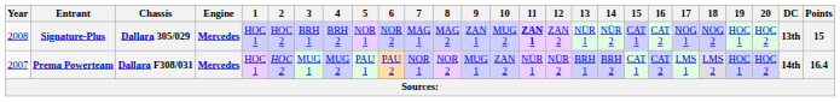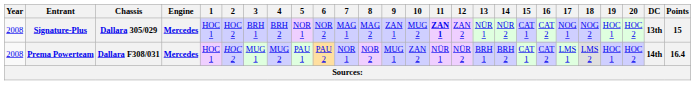 <table class="wikitable" style="text-align:center; font-size:85%">
 <tr>
 <th>Year</th>
 <th>Entrant</th>
 <th>Chassis</th>
 <th>Engine</th>
 <th>1</th>
 <th>2</th>
 <th>3</th>
 <th>4</th>
 <th>5</th>
 <th>6</th>
 <th>7</th>
 <th>8</th>
 <th>9</th>
 <th>10</th>
 <th>11</th>
 <th>12</th>
 <th>13</th>
 <th>14</th>
 <th>15</th>
 <th>16</th>
 <th>17</th>
 <th>18</th>
 <th>19</th>
 <th>20</th>
 <th>DC</th>
 <th>Points</th>
 </tr>
 <tr>
 <td><a href='#'>2008</a></td>
 <th nowrap><a href='#'>Signature-Plus</a></th>
 <th nowrap><a href='#'>Dallara</a> 305/029</th>
 <th nowrap><a href='#'>Mercedes</a></th>
 <td style="background:#CFCFFF;"><a href='#'>HOC<br>1</a><br></td>
 <td style="background:#CFCFFF;"><a href='#'>HOC<br>2</a><br></td>
 <td style="background:#CFCFFF;"><a href='#'>BRH<br>1</a><br></td>
 <td style="background:#CFCFFF;"><a href='#'>BRH<br>2</a><br></td>
 <td style="background:#EFCFFF;"><a href='#'>NOR<br>1</a><br></td>
 <td style="background:#CFCFFF;"><a href='#'>NOR<br>2</a><br></td>
 <td style="background:#CFCFFF;"><a href='#'>MAG<br>1</a><br></td>
 <td style="background:#CFCFFF;"><a href='#'>MAG<br>2</a><br></td>
 <td style="background:#CFCFFF;"><a href='#'>ZAN<br>1</a><br></td>
 <td style="background:#CFCFFF;"><a href='#'>MUG<br>2</a><br></td>
 <td style="background:#EFCFFF;"><strong><a href='#'>ZAN<br>1</a><br></strong></td>
 <td style="background:#EFCFFF;"><a href='#'>ZAN<br>2</a><br></td>
 <td style="background:#DFFFDF;"><a href='#'>NÜR<br>1</a><br></td>
 <td style="background:#DFFFDF;"><a href='#'>NÜR<br>2</a><br></td>
 <td style="background:#CFCFFF;"><a href='#'>CAT<br>1</a><br></td>
 <td style="background:#DFFFDF;"><a href='#'>CAT<br>2</a><br></td>
 <td style="background:#CFCFFF;"><a href='#'>NOG<br>1</a><br></td>
 <td style="background:#CFCFFF;"><a href='#'>NOG<br>2</a><br></td>
 <td style="background:#DFFFDF;"><a href='#'>HOC<br>1</a><br></td>
 <td style="background:#DFFFDF;"><a href='#'>HOC<br>2</a><br></td>
 <th>13th</th>
 <th>15</th>
 </tr>
 <tr>
-<td><a href='#'>2007</a></td>
+<td><a href='#'>2008</a></td>
 <th nowrap><a href='#'>Prema Powerteam</a></th>
 <th nowrap><a href='#'>Dallara</a> F308/031</th>
 <th nowrap><a href='#'>Mercedes</a></th>
 <td style="background:#EFCFFF;"><a href='#'>HOC<br>1</a><br></td>
 <td style="background:#CFCFFF;"><em><a href='#'>HOC<br>2</a></em><br></td>
 <td style="background:#DFFFDF;"><a href='#'>MUG<br>1</a><br></td>
 <td style="background:#CFCFFF;"><a href='#'>MUG<br>2</a><br></td>
 <td style="background:#DFFFDF;"><a href='#'>PAU<br>1</a><br></td>
 <td style="background:#FFDF9F;"><a href='#'>PAU<br>2</a><br></td>
 <td style="background:#CFCFFF;"><a href='#'>NOR<br>1</a><br></td>
 <td style="background:#EFCFFF;"><a href='#'>NOR<br>2</a><br></td>
 <td style="background:#CFCFFF;"><a href='#'>MUG<br>1</a><br></td>
 <td style="background:#CFCFFF;"><a href='#'>ZAN<br>2</a><br></td>
 <td style="background:#EFCFFF;"><a href='#'>NÜR<br>1</a><br></td>
 <td style="background:#EFCFFF;"><a href='#'>NÜR<br>2</a><br></td>
 <td style="background:#CFCFFF;"><a href='#'>BRH<br>1</a><br></td>
 <td style="background:#CFCFFF;"><a href='#'>BRH<br>2</a><br></td>
 <td style="background:#DFFFDF;"><a href='#'>CAT<br>1</a><br></td>
 <td style="background:#CFCFFF;"><a href='#'>CAT<br>2</a><br></td>
 <td style="background:#DFFFDF;"><a href='#'>LMS<br>1</a><br></td>
 <td style="background:#DFDFDF;"><a href='#'>LMS<br>2</a><br></td>
 <td style="background:#CFCFFF;"><a href='#'>HOC<br>1</a><br></td>
 <td style="background:#CFCFFF;"><a href='#'>HOC<br>2</a><br></td>
 <th>14th</th>
 <th>16.4</th>
 </tr>
 <tr>
 <th colspan="26">Sources:</th>
 </tr>
 </table>
